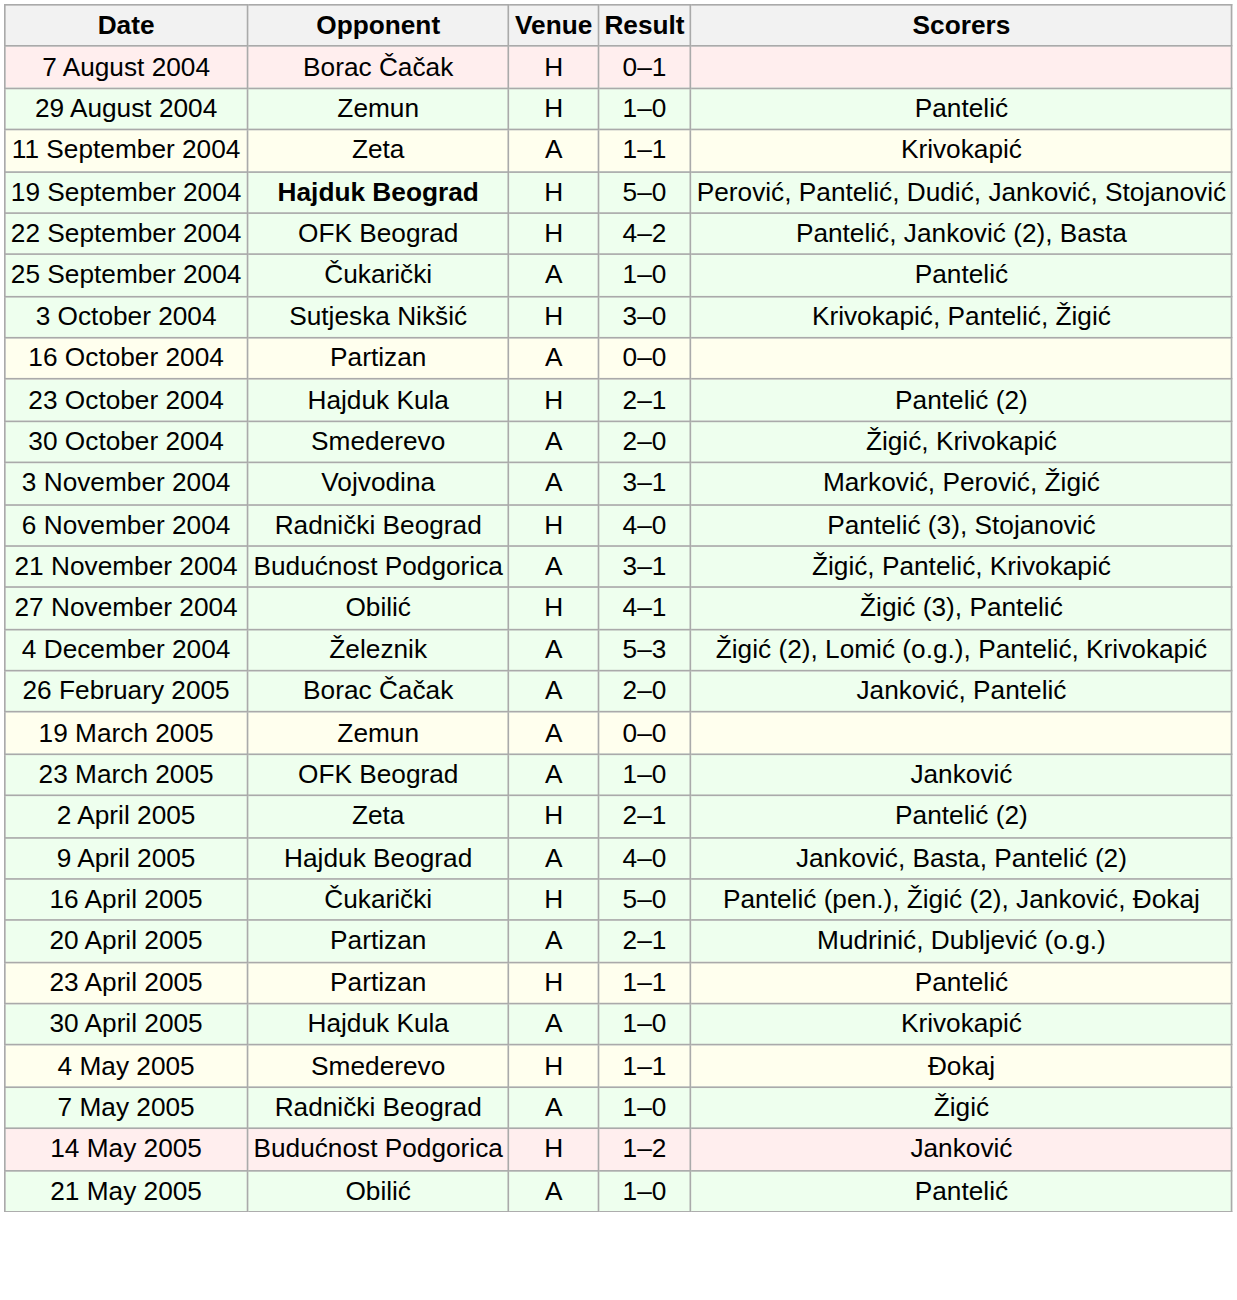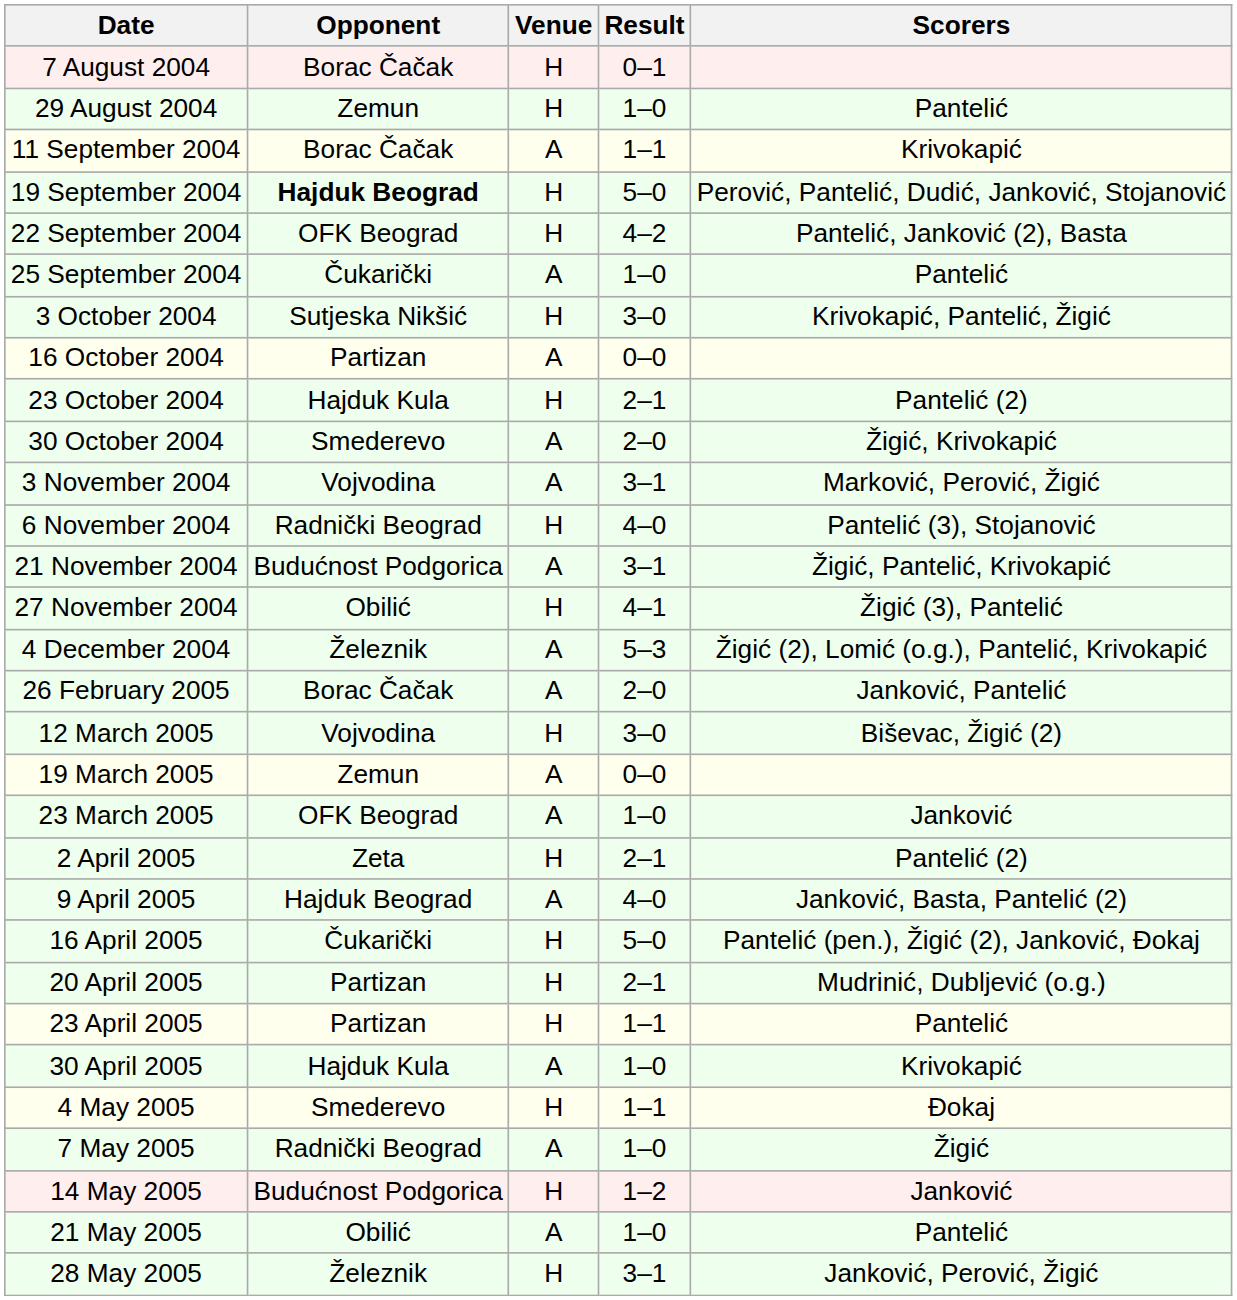 <table class="wikitable sortable" style="font-size:100%; text-align:center">
 <tr>
 <th>Date</th>
 <th>Opponent</th>
 <th>Venue</th>
 <th>Result</th>
 <th>Scorers</th>
 </tr>
 <tr bgcolor = "#FFEEEE">
 <td>7 August 2004</td>
 <td>Borac Čačak</td>
 <td>H</td>
 <td>0–1</td>
 <td></td>
 </tr>
 <tr bgcolor = "#EEFFEE">
 <td>29 August 2004</td>
 <td>Zemun</td>
 <td>H</td>
 <td>1–0</td>
 <td>Pantelić</td>
 </tr>
 <tr bgcolor = "#FFFFEE">
 <td>11 September 2004</td>
-<td>Zeta</td>
+<td>Borac Čačak</td>
 <td>A</td>
 <td>1–1</td>
 <td>Krivokapić</td>
 </tr>
 <tr bgcolor = "#EEFFEE">
 <td>19 September 2004</td>
 <td><strong>Hajduk Beograd</strong></td>
 <td>H</td>
 <td>5–0</td>
 <td>Perović, Pantelić, Dudić, Janković, Stojanović</td>
 </tr>
 <tr bgcolor = "#EEFFEE">
 <td>22 September 2004</td>
 <td>OFK Beograd</td>
 <td>H</td>
 <td>4–2</td>
 <td>Pantelić, Janković (2), Basta</td>
 </tr>
 <tr bgcolor = "#EEFFEE">
 <td>25 September 2004</td>
 <td>Čukarički</td>
 <td>A</td>
 <td>1–0</td>
 <td>Pantelić</td>
 </tr>
 <tr bgcolor = "#EEFFEE">
 <td>3 October 2004</td>
 <td>Sutjeska Nikšić</td>
 <td>H</td>
 <td>3–0</td>
 <td>Krivokapić, Pantelić, Žigić</td>
 </tr>
 <tr bgcolor = "#FFFFEE">
 <td>16 October 2004</td>
 <td>Partizan</td>
 <td>A</td>
 <td>0–0</td>
 <td></td>
 </tr>
 <tr bgcolor = "#EEFFEE">
 <td>23 October 2004</td>
 <td>Hajduk Kula</td>
 <td>H</td>
 <td>2–1</td>
 <td>Pantelić (2)</td>
 </tr>
 <tr bgcolor = "#EEFFEE">
 <td>30 October 2004</td>
 <td>Smederevo</td>
 <td>A</td>
 <td>2–0</td>
 <td>Žigić, Krivokapić</td>
 </tr>
 <tr bgcolor = "#EEFFEE">
 <td>3 November 2004</td>
 <td>Vojvodina</td>
 <td>A</td>
 <td>3–1</td>
 <td>Marković, Perović, Žigić</td>
 </tr>
 <tr bgcolor = "#EEFFEE">
 <td>6 November 2004</td>
 <td>Radnički Beograd</td>
 <td>H</td>
 <td>4–0</td>
 <td>Pantelić (3), Stojanović</td>
 </tr>
 <tr bgcolor = "#EEFFEE">
 <td>21 November 2004</td>
 <td>Budućnost Podgorica</td>
 <td>A</td>
 <td>3–1</td>
 <td>Žigić, Pantelić, Krivokapić</td>
 </tr>
 <tr bgcolor = "#EEFFEE">
 <td>27 November 2004</td>
 <td>Obilić</td>
 <td>H</td>
 <td>4–1</td>
 <td>Žigić (3), Pantelić</td>
 </tr>
 <tr bgcolor = "#EEFFEE">
 <td>4 December 2004</td>
 <td>Železnik</td>
 <td>A</td>
 <td>5–3</td>
 <td>Žigić (2), Lomić (o.g.), Pantelić, Krivokapić</td>
 </tr>
 <tr bgcolor = "#EEFFEE">
 <td>26 February 2005</td>
 <td>Borac Čačak</td>
 <td>A</td>
 <td>2–0</td>
 <td>Janković, Pantelić</td>
 </tr>
+<tr bgcolor = "#EEFFEE">
+<td>12 March 2005</td>
+<td>Vojvodina</td>
+<td>H</td>
+<td>3–0</td>
+<td>Biševac, Žigić (2)</td>
+</tr>
 <tr bgcolor = "#FFFFEE">
 <td>19 March 2005</td>
 <td>Zemun</td>
 <td>A</td>
 <td>0–0</td>
 <td></td>
 </tr>
 <tr bgcolor = "#EEFFEE">
 <td>23 March 2005</td>
 <td>OFK Beograd</td>
 <td>A</td>
 <td>1–0</td>
 <td>Janković</td>
 </tr>
 <tr bgcolor = "#EEFFEE">
 <td>2 April 2005</td>
 <td>Zeta</td>
 <td>H</td>
 <td>2–1</td>
 <td>Pantelić (2)</td>
 </tr>
 <tr bgcolor = "#EEFFEE">
 <td>9 April 2005</td>
 <td>Hajduk Beograd</td>
 <td>A</td>
 <td>4–0</td>
 <td>Janković, Basta, Pantelić (2)</td>
 </tr>
 <tr bgcolor = "#EEFFEE">
 <td>16 April 2005</td>
 <td>Čukarički</td>
 <td>H</td>
 <td>5–0</td>
 <td>Pantelić (pen.), Žigić (2), Janković, Đokaj</td>
 </tr>
 <tr bgcolor = "#EEFFEE">
 <td>20 April 2005</td>
 <td>Partizan</td>
-<td>A</td>
+<td>H</td>
 <td>2–1</td>
 <td>Mudrinić, Dubljević (o.g.)</td>
 </tr>
 <tr bgcolor = "#FFFFEE">
 <td>23 April 2005</td>
 <td>Partizan</td>
 <td>H</td>
 <td>1–1</td>
 <td>Pantelić</td>
 </tr>
 <tr bgcolor = "#EEFFEE">
 <td>30 April 2005</td>
 <td>Hajduk Kula</td>
 <td>A</td>
 <td>1–0</td>
 <td>Krivokapić</td>
 </tr>
 <tr bgcolor = "#FFFFEE">
 <td>4 May 2005</td>
 <td>Smederevo</td>
 <td>H</td>
 <td>1–1</td>
 <td>Đokaj</td>
 </tr>
 <tr bgcolor = "#EEFFEE">
 <td>7 May 2005</td>
 <td>Radnički Beograd</td>
 <td>A</td>
 <td>1–0</td>
 <td>Žigić</td>
 </tr>
 <tr bgcolor = "#FFEEEE">
 <td>14 May 2005</td>
 <td>Budućnost Podgorica</td>
 <td>H</td>
 <td>1–2</td>
 <td>Janković</td>
 </tr>
 <tr bgcolor = "#EEFFEE">
 <td>21 May 2005</td>
 <td>Obilić</td>
 <td>A</td>
 <td>1–0</td>
 <td>Pantelić</td>
 </tr>
+<tr bgcolor = "#EEFFEE">
+<td>28 May 2005</td>
+<td>Železnik</td>
+<td>H</td>
+<td>3–1</td>
+<td>Janković, Perović, Žigić</td>
+</tr>
 </table>
